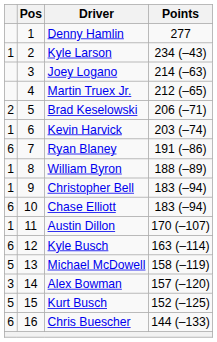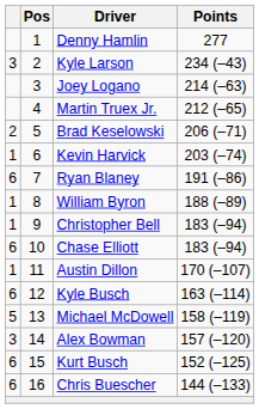 <table class="wikitable" style="font-size: 95%">
 <tr>
 <th></th>
 <th>Pos</th>
 <th>Driver</th>
 <th>Points</th>
 </tr>
 <tr>
 <td align="left"></td>
 <td style="text-align:center;">1</td>
 <td><a href='#'>Denny Hamlin</a></td>
 <td style="text-align:center;">277</td>
 </tr>
 <tr>
-<td align="left"> 1</td>
+<td align="left"> 3</td>
 <td style="text-align:center;">2</td>
 <td><a href='#'>Kyle Larson</a></td>
 <td style="text-align:center;">234 (–43)</td>
 </tr>
 <tr>
 <td align="left"></td>
 <td style="text-align:center;">3</td>
 <td><a href='#'>Joey Logano</a></td>
 <td style="text-align:center;">214 (–63)</td>
 </tr>
 <tr>
 <td align="left"></td>
 <td style="text-align:center;">4</td>
 <td><a href='#'>Martin Truex Jr.</a></td>
 <td style="text-align:center;">212 (–65)</td>
 </tr>
 <tr>
 <td align="left"> 2</td>
 <td style="text-align:center;">5</td>
 <td><a href='#'>Brad Keselowski</a></td>
 <td style="text-align:center;">206 (–71)</td>
 </tr>
 <tr>
 <td align="left"> 1</td>
 <td style="text-align:center;">6</td>
 <td><a href='#'>Kevin Harvick</a></td>
 <td style="text-align:center;">203 (–74)</td>
 </tr>
 <tr>
 <td align="left"> 6</td>
 <td style="text-align:center;">7</td>
 <td><a href='#'>Ryan Blaney</a></td>
 <td style="text-align:center;">191 (–86)</td>
 </tr>
 <tr>
 <td align="left"> 1</td>
 <td style="text-align:center;">8</td>
 <td><a href='#'>William Byron</a></td>
 <td style="text-align:center;">188 (–89)</td>
 </tr>
 <tr>
 <td align="left"> 1</td>
 <td style="text-align:center;">9</td>
 <td><a href='#'>Christopher Bell</a></td>
 <td style="text-align:center;">183 (–94)</td>
 </tr>
 <tr>
 <td align="left"> 6</td>
 <td style="text-align:center;">10</td>
 <td><a href='#'>Chase Elliott</a></td>
 <td style="text-align:center;">183 (–94)</td>
 </tr>
 <tr>
 <td align="left"> 1</td>
 <td style="text-align:center;">11</td>
 <td><a href='#'>Austin Dillon</a></td>
 <td style="text-align:center;">170 (–107)</td>
 </tr>
 <tr>
 <td align="left"> 6</td>
 <td style="text-align:center;">12</td>
 <td><a href='#'>Kyle Busch</a></td>
 <td style="text-align:center;">163 (–114)</td>
 </tr>
 <tr>
 <td align="left"> 5</td>
 <td style="text-align:center;">13</td>
 <td><a href='#'>Michael McDowell</a></td>
 <td style="text-align:center;">158 (–119)</td>
 </tr>
 <tr>
 <td align="left"> 3</td>
 <td style="text-align:center;">14</td>
 <td><a href='#'>Alex Bowman</a></td>
 <td style="text-align:center;">157 (–120)</td>
 </tr>
 <tr>
-<td align="left"> 5</td>
+<td align="left"> 6</td>
 <td style="text-align:center;">15</td>
 <td><a href='#'>Kurt Busch</a></td>
 <td style="text-align:center;">152 (–125)</td>
 </tr>
 <tr>
 <td align="left"> 6</td>
 <td style="text-align:center;">16</td>
 <td><a href='#'>Chris Buescher</a></td>
 <td style="text-align:center;">144 (–133)</td>
 </tr>
 <tr class="sortbottom">
 <th colspan="9"></th>
 </tr>
 </table>
